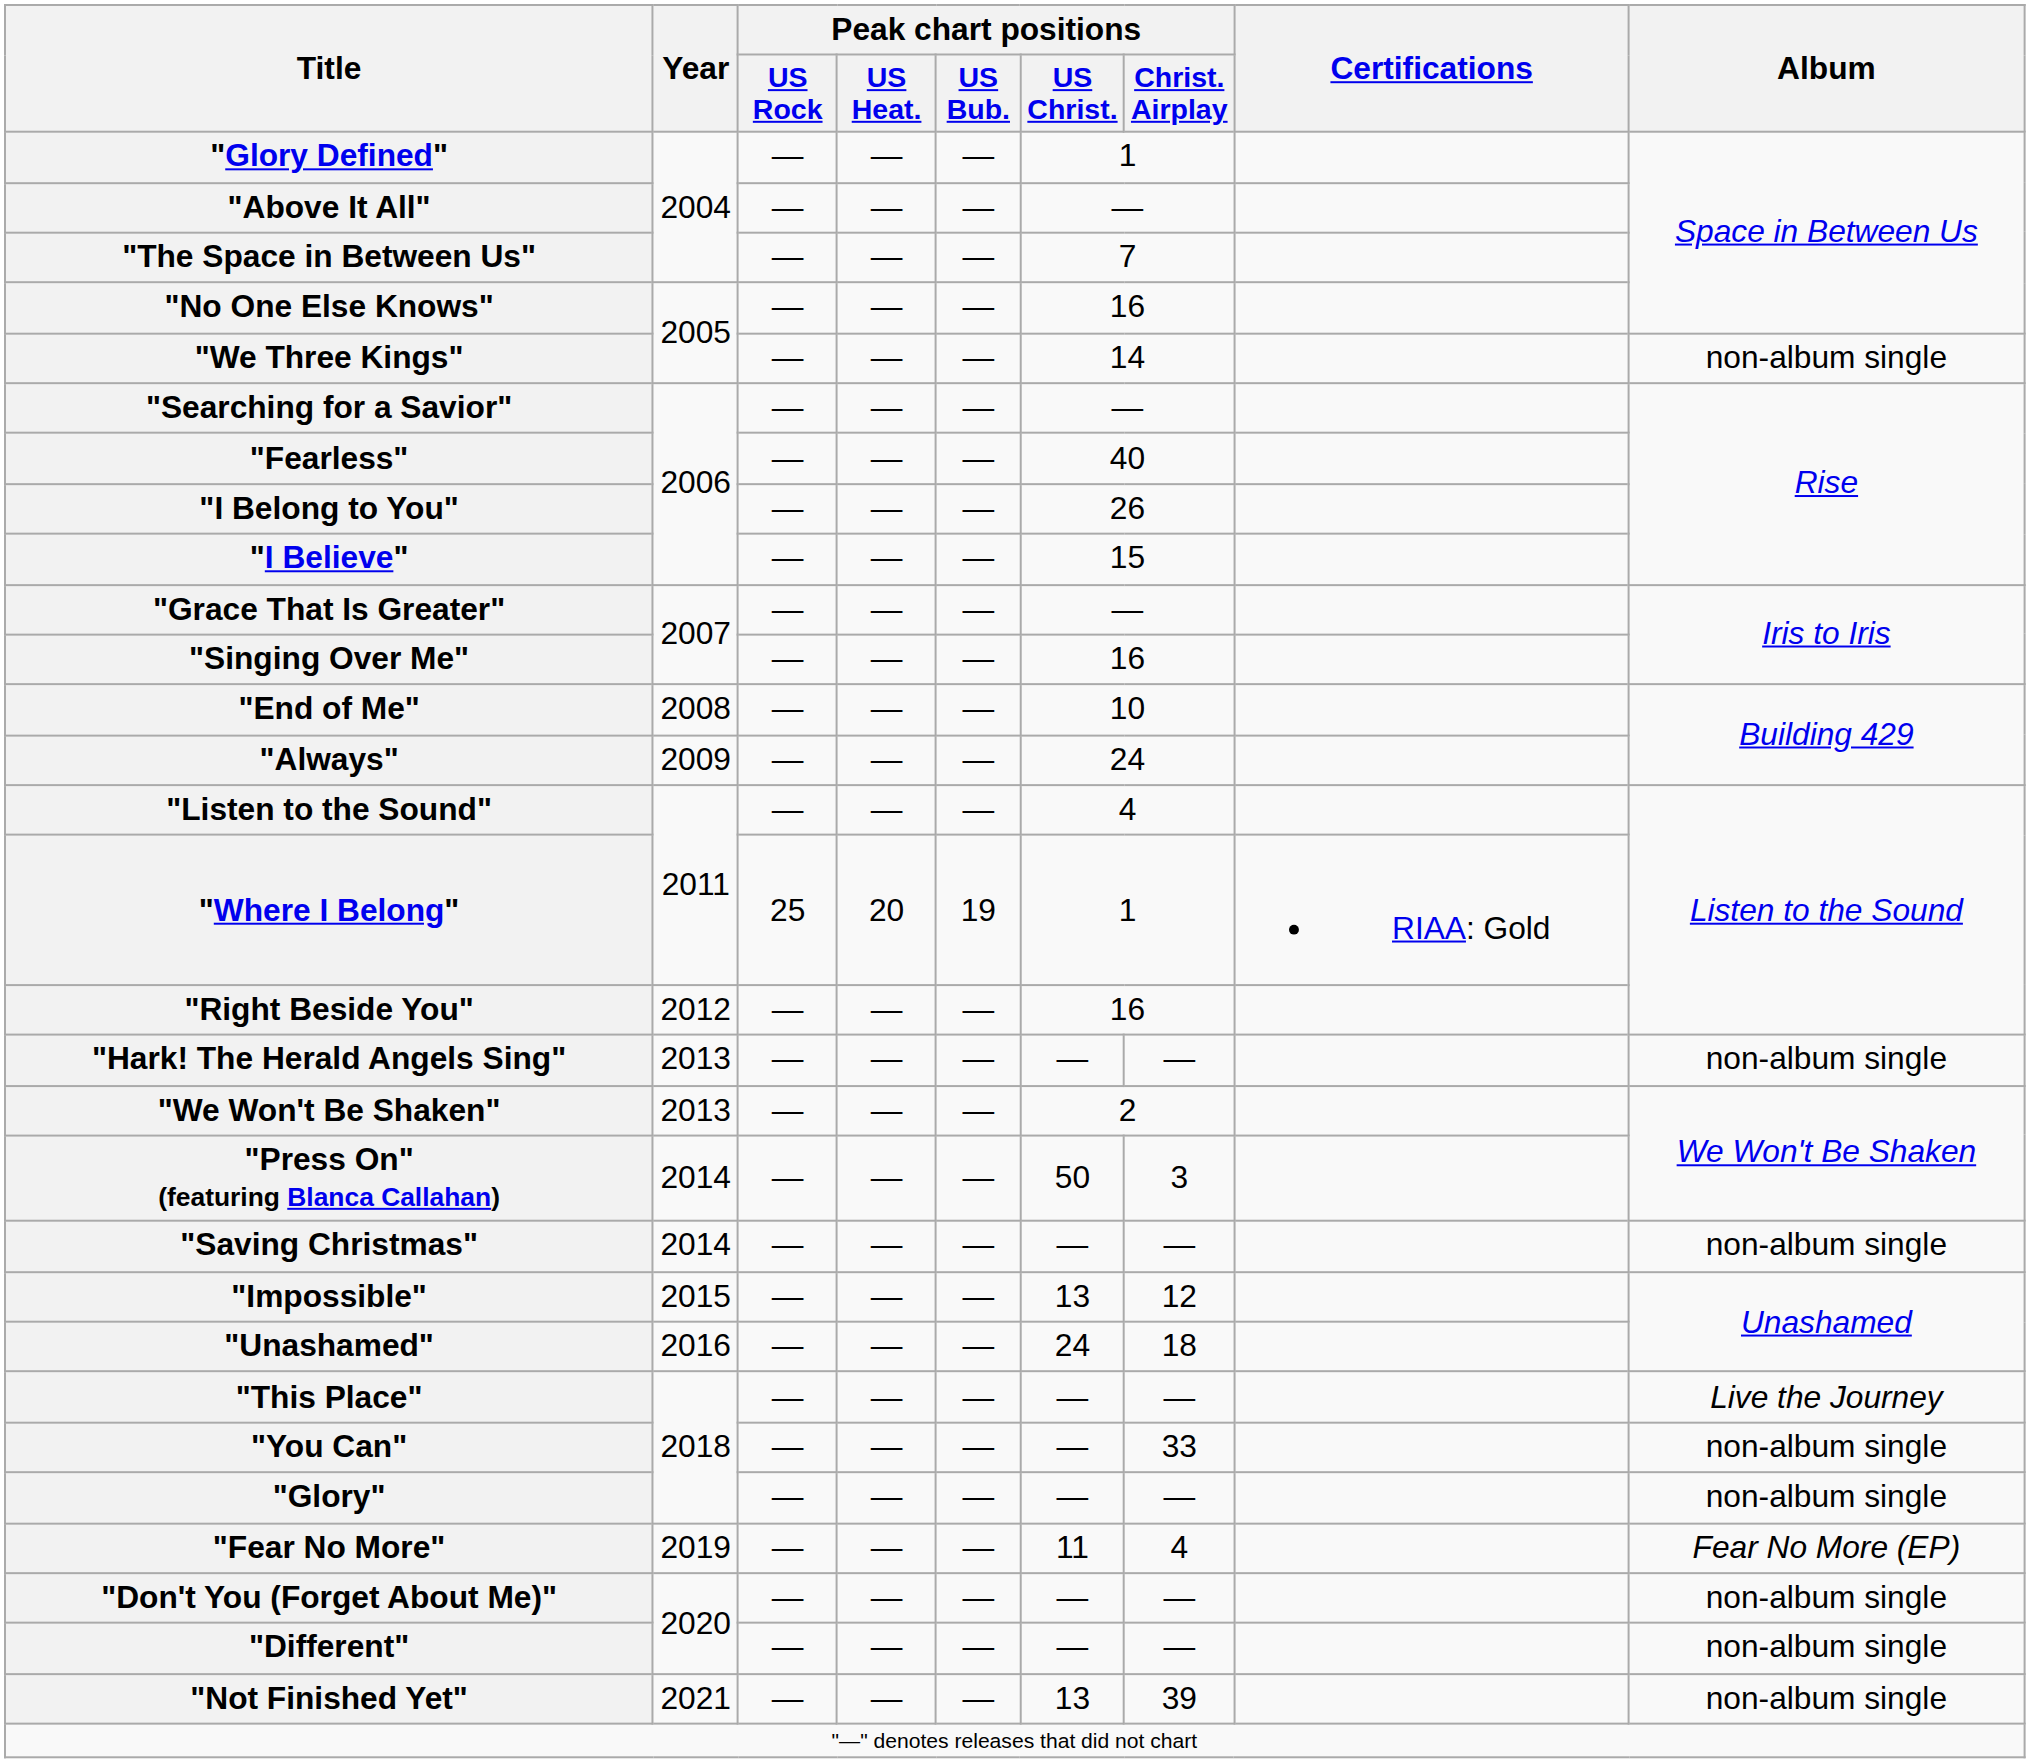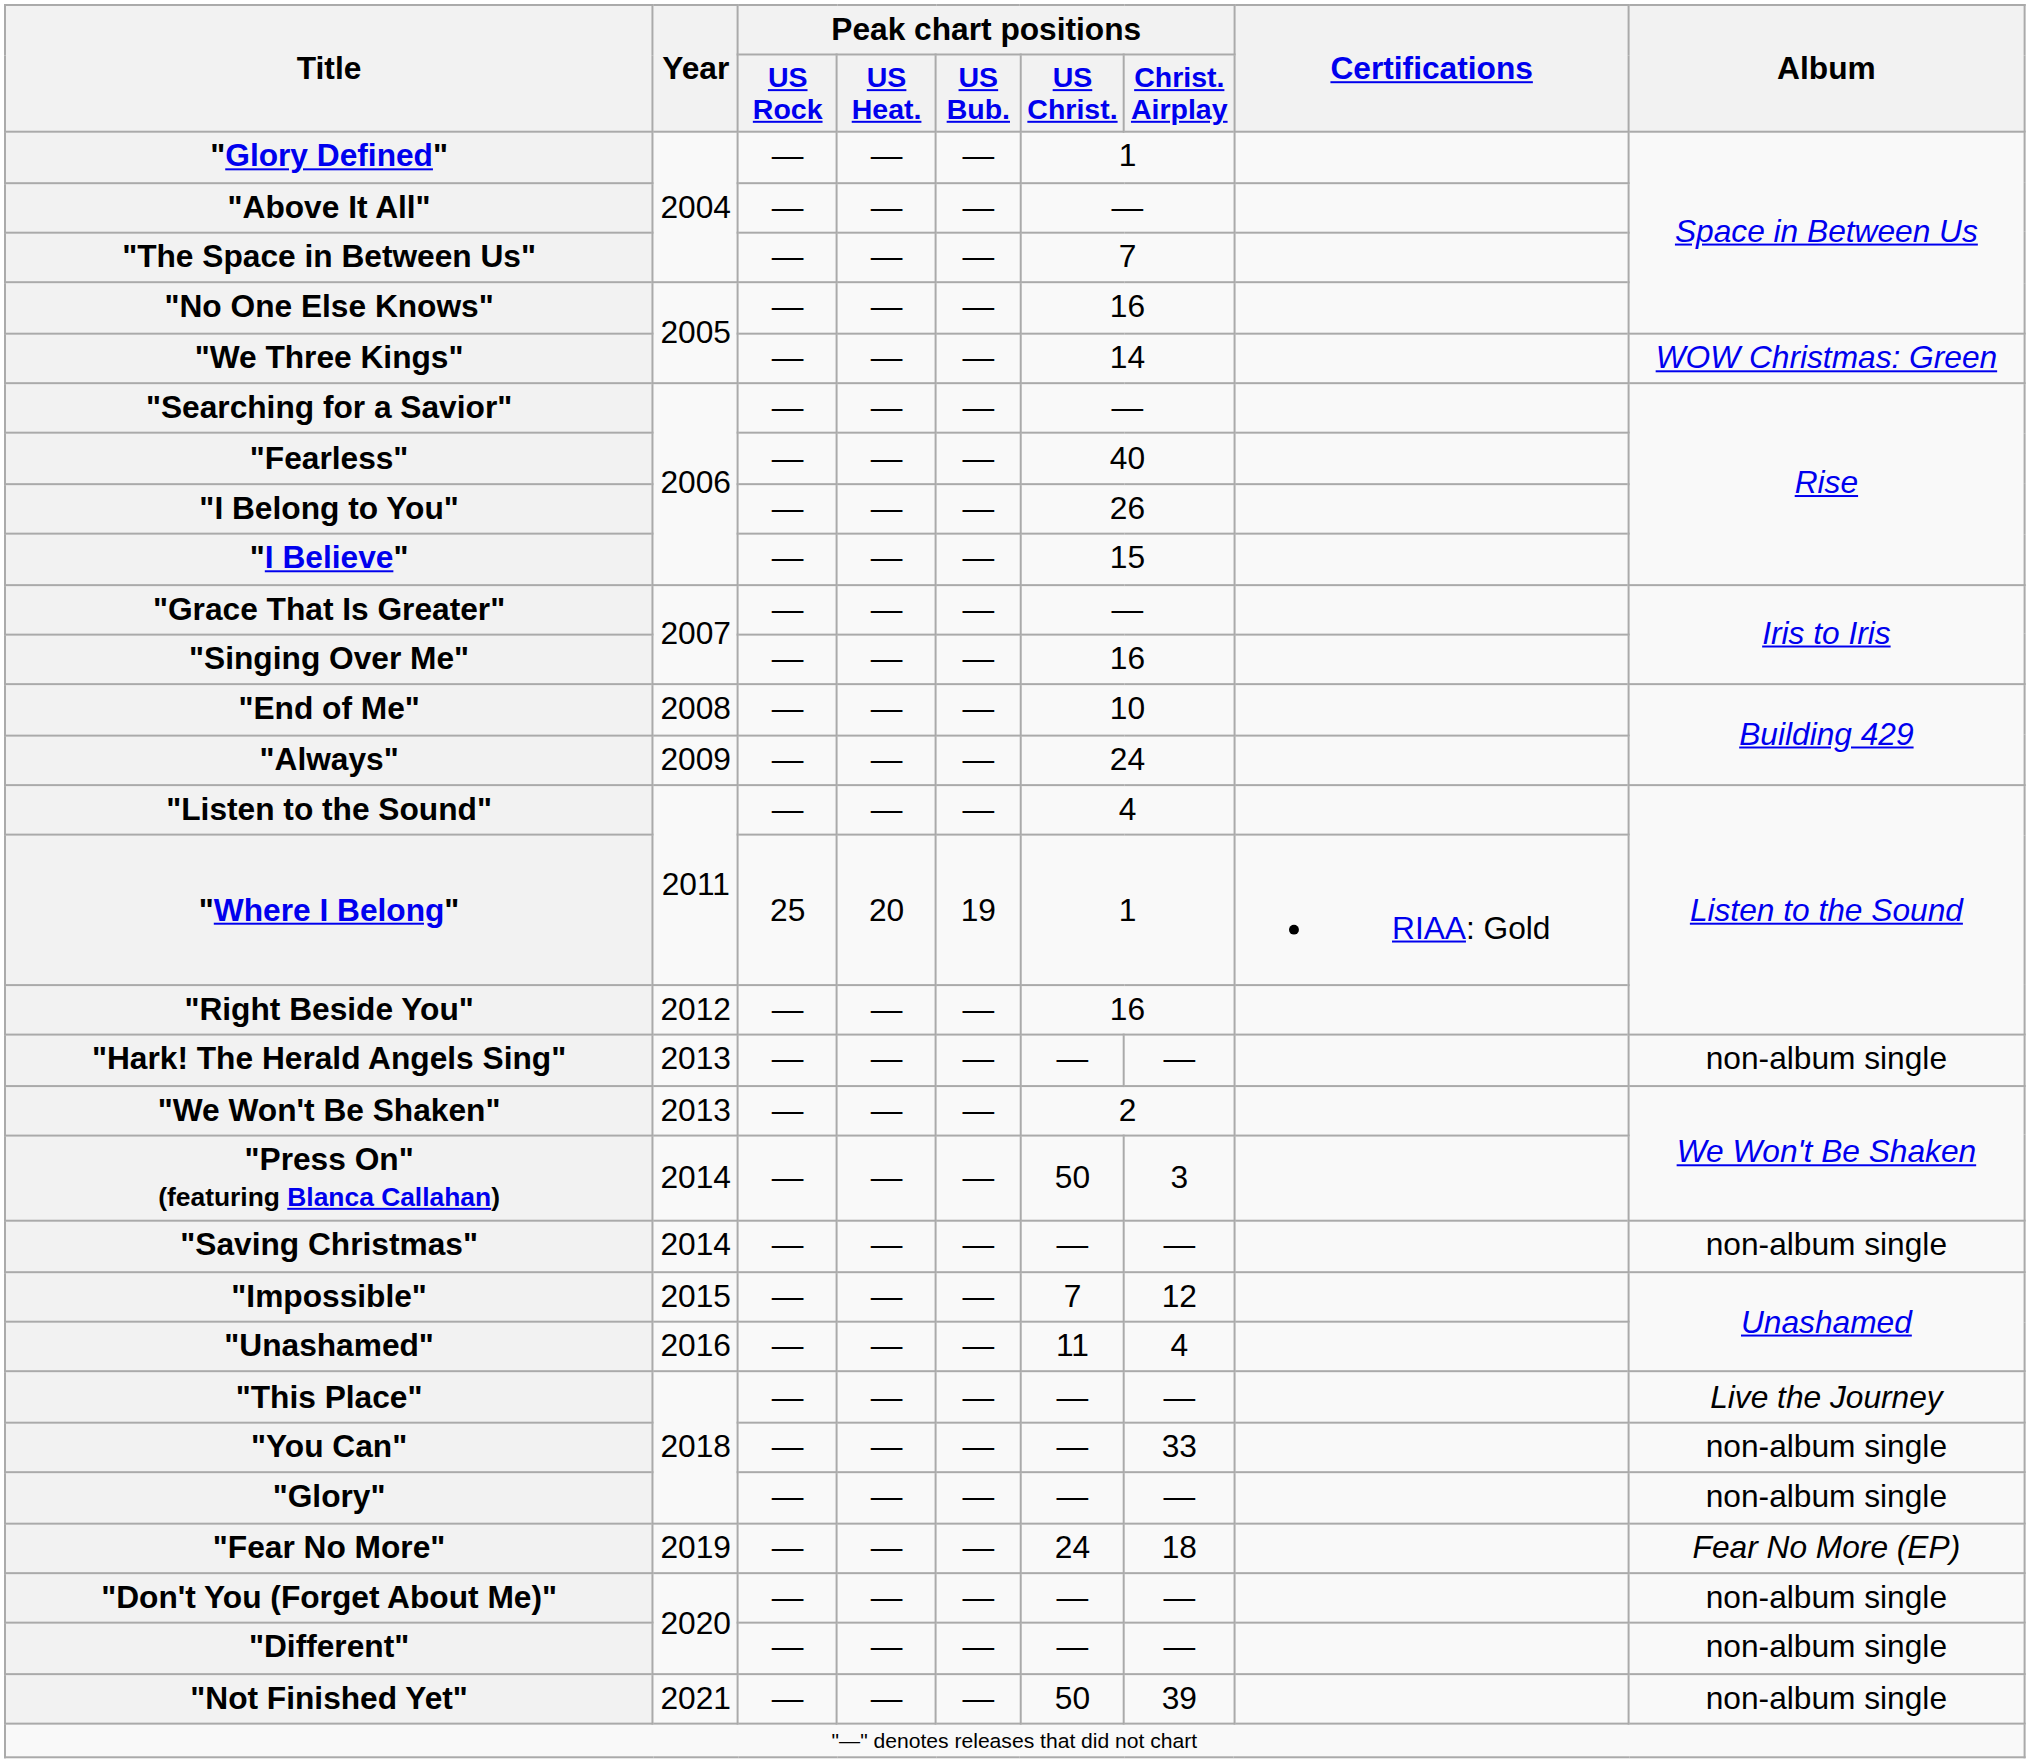 <table class="wikitable plainrowheaders" style="text-align:center;">
 <tr>
 <th scope="col" rowspan="2" style="width:20em;">Title</th>
 <th scope="col" rowspan="2">Year</th>
 <th scope="col" colspan="5">Peak chart positions</th>
 <th scope="col" rowspan="2" style="width:12em;"><a href='#'>Certifications</a></th>
 <th scope="col" rowspan="2" style="width:12em;">Album</th>
 </tr>
 <tr>
 <th style="width:3em; font-size:90%"><a href='#'>US<br>Rock</a><br></th>
 <th style="width:3em; font-size:90%"><a href='#'>US<br>Heat.</a><br></th>
 <th scope="col" style="width:2.5em;font-size:90%;"><a href='#'>US<br> Bub.</a><br></th>
 <th style="width:3em; font-size:90%"><a href='#'>US<br>Christ.</a><br></th>
 <th style="width:3em; font-size:90%"><a href='#'>Christ.<br>Airplay</a><br></th>
 </tr>
 <tr>
 <th scope="row">"<a href='#'>Glory Defined</a>"</th>
 <td rowspan="3">2004</td>
 <td>—</td>
 <td>—</td>
 <td>—</td>
 <td colspan="2">1</td>
 <td></td>
 <td rowspan="4"><em><a href='#'>Space in Between Us</a></em></td>
 </tr>
 <tr>
 <th scope="row">"Above It All"</th>
 <td>—</td>
 <td>—</td>
 <td>—</td>
 <td colspan="2">—</td>
 </tr>
 <tr>
 <th scope="row">"The Space in Between Us"</th>
 <td>—</td>
 <td>—</td>
 <td>—</td>
 <td colspan="2">7</td>
 <td></td>
 </tr>
 <tr>
 <th scope="row">"No One Else Knows"</th>
 <td rowspan="2">2005</td>
 <td>—</td>
 <td>—</td>
 <td>—</td>
 <td colspan="2">16</td>
 <td></td>
 </tr>
 <tr>
 <th scope="row">"We Three Kings"</th>
 <td>—</td>
 <td>—</td>
 <td>—</td>
 <td colspan="2">14</td>
 <td></td>
-<td>non-album single</td>
+<td><em><a href='#'>WOW Christmas: Green</a></em></td>
 </tr>
 <tr>
 <th scope="row">"Searching for a Savior"</th>
 <td rowspan="4">2006</td>
 <td>—</td>
 <td>—</td>
 <td>—</td>
 <td colspan="2">—</td>
 <td></td>
 <td rowspan="4"><em><a href='#'>Rise</a></em></td>
 </tr>
 <tr>
 <th scope="row">"Fearless"</th>
 <td>—</td>
 <td>—</td>
 <td>—</td>
 <td colspan="2">40</td>
 <td></td>
 </tr>
 <tr>
 <th scope="row">"I Belong to You"</th>
 <td>—</td>
 <td>—</td>
 <td>—</td>
 <td colspan="2">26</td>
 <td></td>
 </tr>
 <tr>
 <th scope="row">"<a href='#'>I Believe</a>"</th>
 <td>—</td>
 <td>—</td>
 <td>—</td>
 <td colspan="2">15</td>
 <td></td>
 </tr>
 <tr>
 <th scope="row">"Grace That Is Greater"</th>
 <td rowspan="2">2007</td>
 <td>—</td>
 <td>—</td>
 <td>—</td>
 <td colspan="2">—</td>
 <td></td>
 <td rowspan="2"><em><a href='#'>Iris to Iris</a></em></td>
 </tr>
 <tr>
 <th scope="row">"Singing Over Me"</th>
 <td>—</td>
 <td>—</td>
 <td>—</td>
 <td colspan="2">16</td>
 <td></td>
 </tr>
 <tr>
 <th scope="row">"End of Me"</th>
 <td>2008</td>
 <td>—</td>
 <td>—</td>
 <td>—</td>
 <td colspan="2">10</td>
 <td></td>
 <td rowspan="2"><em><a href='#'>Building 429</a></em></td>
 </tr>
 <tr>
 <th scope="row">"Always"</th>
 <td>2009</td>
 <td>—</td>
 <td>—</td>
 <td>—</td>
 <td colspan="2">24</td>
 <td></td>
 </tr>
 <tr>
 <th scope="row">"Listen to the Sound"</th>
 <td rowspan="2">2011</td>
 <td>—</td>
 <td>—</td>
 <td>—</td>
 <td colspan="2">4</td>
 <td></td>
 <td rowspan="3"><em><a href='#'>Listen to the Sound</a></em></td>
 </tr>
 <tr>
 <th scope="row">"<a href='#'>Where I Belong</a>"</th>
 <td>25</td>
 <td>20</td>
 <td>19</td>
 <td colspan="2">1</td>
 <td><br><ul><li><a href='#'>RIAA</a>: Gold</li></ul></td>
 </tr>
 <tr>
 <th scope="row">"Right Beside You"</th>
 <td>2012</td>
 <td>—</td>
 <td>—</td>
 <td>—</td>
 <td colspan="2">16</td>
 <td></td>
 </tr>
 <tr>
 <th scope="row">"Hark! The Herald Angels Sing"</th>
 <td>2013</td>
 <td>—</td>
 <td>—</td>
 <td>—</td>
 <td>—</td>
 <td>—</td>
 <td></td>
 <td>non-album single</td>
 </tr>
 <tr>
 <th scope="row">"We Won't Be Shaken"</th>
 <td>2013</td>
 <td>—</td>
 <td>—</td>
 <td>—</td>
 <td colspan="2">2</td>
 <td></td>
 <td rowspan="2"><em><a href='#'>We Won't Be Shaken</a></em></td>
 </tr>
 <tr>
 <th scope="row">"Press On"<br><small>(featuring <a href='#'>Blanca Callahan</a>)</small></th>
 <td>2014</td>
 <td>—</td>
 <td>—</td>
 <td>—</td>
 <td>50</td>
 <td>3</td>
 <td></td>
 </tr>
 <tr>
 <th scope="row">"Saving Christmas"</th>
 <td>2014</td>
 <td>—</td>
 <td>—</td>
 <td>—</td>
 <td>—</td>
 <td>—</td>
 <td></td>
 <td>non-album single</td>
 </tr>
 <tr>
 <th scope="row">"Impossible"</th>
 <td>2015</td>
 <td>—</td>
 <td>—</td>
 <td>—</td>
-<td>13</td>
+<td>7</td>
 <td>12</td>
 <td></td>
 <td rowspan="2"><em><a href='#'>Unashamed</a></em></td>
 </tr>
 <tr>
 <th scope="row">"Unashamed"</th>
 <td>2016</td>
 <td>—</td>
 <td>—</td>
 <td>—</td>
-<td>24</td>
-<td>18</td>
+<td>11</td>
+<td>4</td>
 <td></td>
 </tr>
 <tr>
 <th scope="row">"This Place"</th>
 <td rowspan="3">2018</td>
 <td>—</td>
 <td>—</td>
 <td>—</td>
 <td>—</td>
 <td>—</td>
 <td></td>
 <td rowspan="1"><em>Live the Journey</em></td>
 </tr>
 <tr>
 <th scope="row">"You Can"</th>
 <td>—</td>
 <td>—</td>
 <td>—</td>
 <td>—</td>
 <td>33</td>
 <td></td>
 <td>non-album single</td>
 </tr>
 <tr>
 <th scope="row">"Glory"</th>
 <td>—</td>
 <td>—</td>
 <td>—</td>
 <td>—</td>
 <td>—</td>
 <td></td>
 <td>non-album single</td>
 </tr>
 <tr>
 <th scope="row">"Fear No More"</th>
 <td>2019</td>
 <td>—</td>
 <td>—</td>
 <td>—</td>
-<td>11</td>
-<td>4</td>
+<td>24</td>
+<td>18</td>
 <td></td>
 <td rowspan="1"><em>Fear No More (EP)</em></td>
 </tr>
 <tr>
 <th scope="row">"Don't You (Forget About Me)"</th>
 <td rowspan="2">2020</td>
 <td>—</td>
 <td>—</td>
 <td>—</td>
 <td>—</td>
 <td>—</td>
 <td></td>
 <td>non-album single</td>
 </tr>
 <tr>
 <th scope="row">"Different"</th>
 <td>—</td>
 <td>—</td>
 <td>—</td>
 <td>—</td>
 <td>—</td>
 <td></td>
 <td>non-album single</td>
 </tr>
 <tr>
 <th scope="row">"Not Finished Yet"</th>
 <td>2021</td>
 <td>—</td>
 <td>—</td>
 <td>—</td>
-<td>13</td>
+<td>50</td>
 <td>39</td>
 <td></td>
 <td>non-album single</td>
 </tr>
 <tr>
 <td colspan="10" style="font-size:8pt">"—" denotes releases that did not chart</td>
 </tr>
 </table>
